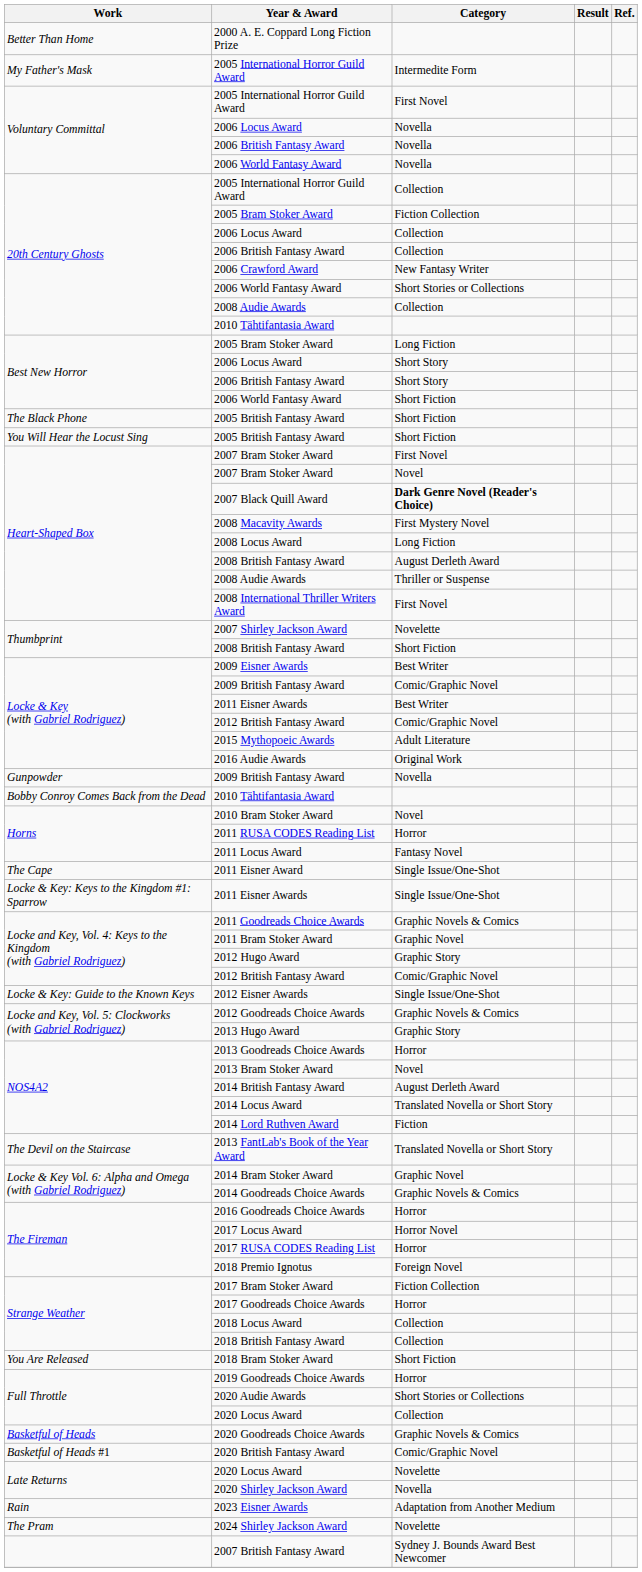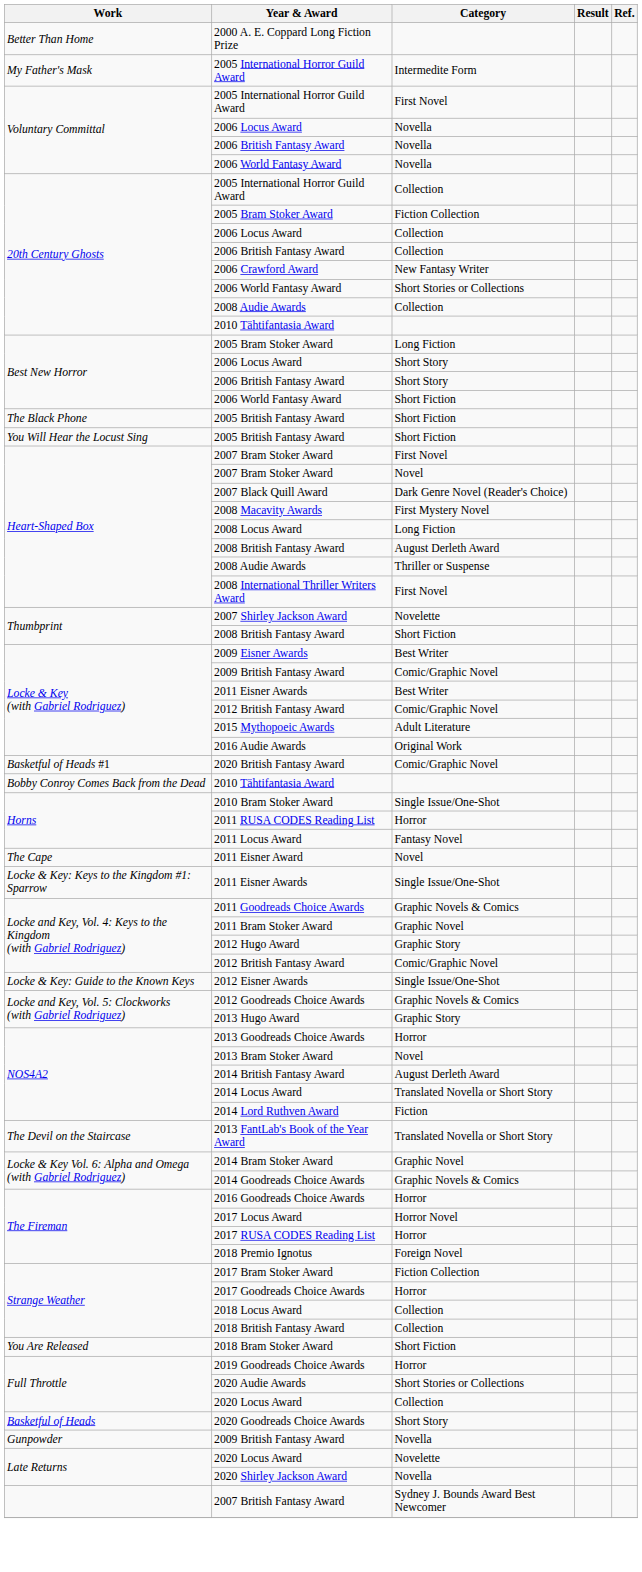 <table class="wikitable">
 <tr>
 <th>Work</th>
 <th>Year & Award</th>
 <th>Category</th>
 <th>Result</th>
 <th>Ref.</th>
 </tr>
 <tr>
 <td rowspan="1"><em>Better Than Home</em></td>
 <td>2000 A. E. Coppard Long Fiction Prize</td>
 <td></td>
 <td></td>
 <td></td>
 </tr>
 <tr>
 <td rowspan="1"><em>My Father's Mask</em></td>
 <td>2005 <a href='#'>International Horror Guild Award</a></td>
 <td>Intermedite Form</td>
 <td></td>
 <td></td>
 </tr>
 <tr>
 <td rowspan="4"><em>Voluntary Committal</em></td>
 <td>2005 International Horror Guild Award</td>
 <td>First Novel</td>
 <td></td>
 <td></td>
 </tr>
 <tr>
 <td>2006 <a href='#'>Locus Award</a></td>
 <td>Novella</td>
 <td></td>
 <td></td>
 </tr>
 <tr>
 <td>2006 <a href='#'>British Fantasy Award</a></td>
 <td>Novella</td>
 <td></td>
 <td></td>
 </tr>
 <tr>
 <td>2006 <a href='#'>World Fantasy Award</a></td>
 <td>Novella</td>
 <td></td>
 <td></td>
 </tr>
 <tr>
 <td rowspan="8"><em><a href='#'>20th Century Ghosts</a></em></td>
 <td>2005 International Horror Guild Award</td>
 <td>Collection</td>
 <td></td>
 <td></td>
 </tr>
 <tr>
 <td>2005 <a href='#'>Bram Stoker Award</a></td>
 <td>Fiction Collection</td>
 <td></td>
 <td></td>
 </tr>
 <tr>
 <td>2006 Locus Award</td>
 <td>Collection</td>
 <td></td>
 <td></td>
 </tr>
 <tr>
 <td>2006 British Fantasy Award</td>
 <td>Collection</td>
 <td></td>
 <td></td>
 </tr>
 <tr>
 <td>2006 <a href='#'>Crawford Award</a></td>
 <td>New Fantasy Writer</td>
 <td></td>
 <td></td>
 </tr>
 <tr>
 <td>2006 World Fantasy Award</td>
 <td>Short Stories or Collections</td>
 <td></td>
 <td></td>
 </tr>
 <tr>
 <td>2008 <a href='#'>Audie Awards</a></td>
 <td>Collection</td>
 <td></td>
 <td></td>
 </tr>
 <tr>
 <td>2010 <a href='#'>Tähtifantasia Award</a></td>
 <td></td>
 <td></td>
 <td></td>
 </tr>
 <tr>
 <td rowspan="4"><em>Best New Horror</em></td>
 <td>2005 Bram Stoker Award</td>
 <td>Long Fiction</td>
 <td></td>
 <td></td>
 </tr>
 <tr>
 <td>2006 Locus Award</td>
 <td>Short Story</td>
 <td></td>
 <td></td>
 </tr>
 <tr>
 <td>2006 British Fantasy Award</td>
 <td>Short Story</td>
 <td></td>
 <td></td>
 </tr>
 <tr>
 <td>2006 World Fantasy Award</td>
 <td>Short Fiction</td>
 <td></td>
 <td></td>
 </tr>
 <tr>
 <td rowspan="1"><em>The Black Phone</em></td>
 <td>2005 British Fantasy Award</td>
 <td>Short Fiction</td>
 <td></td>
 <td></td>
 </tr>
 <tr>
 <td rowspan="1"><em>You Will Hear the Locust Sing</em></td>
 <td>2005 British Fantasy Award</td>
 <td>Short Fiction</td>
 <td></td>
 <td></td>
 </tr>
 <tr>
 <td rowspan="8"><em><a href='#'>Heart-Shaped Box</a></em></td>
 <td>2007 Bram Stoker Award</td>
 <td>First Novel</td>
 <td></td>
 <td></td>
 </tr>
 <tr>
 <td>2007 Bram Stoker Award</td>
 <td>Novel</td>
 <td></td>
 <td></td>
 </tr>
 <tr>
 <td>2007 Black Quill Award</td>
-<td><strong>Dark Genre Novel (Reader's Choice)</strong></td>
+<td>Dark Genre Novel (Reader's Choice)</td>
 <td></td>
 <td></td>
 </tr>
 <tr>
 <td>2008 <a href='#'>Macavity Awards</a></td>
 <td>First Mystery Novel</td>
 <td></td>
 <td></td>
 </tr>
 <tr>
 <td>2008 Locus Award</td>
 <td>Long Fiction</td>
 <td></td>
 <td></td>
 </tr>
 <tr>
 <td>2008 British Fantasy Award</td>
 <td>August Derleth Award</td>
 <td></td>
 <td></td>
 </tr>
 <tr>
 <td>2008 Audie Awards</td>
 <td>Thriller or Suspense</td>
 <td></td>
 <td></td>
 </tr>
 <tr>
 <td>2008 <a href='#'>International Thriller Writers Award</a></td>
 <td>First Novel</td>
 <td></td>
 <td></td>
 </tr>
 <tr>
 <td rowspan="2"><em>Thumbprint</em></td>
 <td>2007 <a href='#'>Shirley Jackson Award</a></td>
 <td>Novelette</td>
 <td></td>
 <td></td>
 </tr>
 <tr>
 <td>2008 British Fantasy Award</td>
 <td>Short Fiction</td>
 <td></td>
 <td></td>
 </tr>
 <tr>
 <td rowspan="6"><em><a href='#'>Locke & Key</a></em><br><em>(with <a href='#'>Gabriel Rodriguez</a>)</em></td>
 <td>2009 <a href='#'>Eisner Awards</a></td>
 <td>Best Writer</td>
 <td></td>
 <td></td>
 </tr>
 <tr>
 <td>2009 British Fantasy Award</td>
 <td>Comic/Graphic Novel</td>
 <td></td>
 <td></td>
 </tr>
 <tr>
 <td>2011 Eisner Awards</td>
 <td>Best Writer</td>
 <td></td>
 <td></td>
 </tr>
 <tr>
 <td>2012 British Fantasy Award</td>
 <td>Comic/Graphic Novel</td>
 <td></td>
 <td></td>
 </tr>
 <tr>
 <td>2015 <a href='#'>Mythopoeic Awards</a></td>
 <td>Adult Literature</td>
 <td></td>
 <td></td>
 </tr>
 <tr>
 <td>2016 Audie Awards</td>
 <td>Original Work</td>
 <td></td>
 <td></td>
 </tr>
 <tr>
-<td rowspan="1"><em>Gunpowder</em></td>
-<td>2009 British Fantasy Award</td>
-<td>Novella</td>
+<td rowspan="1"><em>Basketful of Heads</em> #1</td>
+<td>2020 British Fantasy Award</td>
+<td>Comic/Graphic Novel</td>
 <td></td>
 <td></td>
 </tr>
 <tr>
 <td rowspan="1"><em>Bobby Conroy Comes Back from the Dead</em></td>
 <td>2010 <a href='#'>Tähtifantasia Award</a></td>
 <td></td>
 <td></td>
 <td></td>
 </tr>
 <tr>
 <td rowspan="3"><em><a href='#'>Horns</a></em></td>
 <td>2010 Bram Stoker Award</td>
-<td>Novel</td>
+<td>Single Issue/One-Shot</td>
 <td></td>
 <td></td>
 </tr>
 <tr>
 <td>2011 <a href='#'>RUSA CODES Reading List</a></td>
 <td>Horror</td>
 <td></td>
 <td></td>
 </tr>
 <tr>
 <td>2011 Locus Award</td>
 <td>Fantasy Novel</td>
 <td></td>
 <td></td>
 </tr>
 <tr>
 <td rowspan="1"><em>The Cape</em></td>
 <td>2011 Eisner Award</td>
-<td>Single Issue/One-Shot</td>
+<td>Novel</td>
 <td></td>
 <td></td>
 </tr>
 <tr>
 <td rowspan="1"><em>Locke & Key: Keys to the Kingdom #1: Sparrow</em></td>
 <td>2011 Eisner Awards</td>
 <td>Single Issue/One-Shot</td>
 <td></td>
 <td></td>
 </tr>
 <tr>
 <td rowspan="4"><em>Locke and Key, Vol. 4: Keys to the Kingdom</em><br><em>(with <a href='#'>Gabriel Rodriguez</a>)</em></td>
 <td>2011 <a href='#'>Goodreads Choice Awards</a></td>
 <td>Graphic Novels & Comics</td>
 <td></td>
 <td></td>
 </tr>
 <tr>
 <td>2011 Bram Stoker Award</td>
 <td>Graphic Novel</td>
 <td></td>
 <td></td>
 </tr>
 <tr>
 <td>2012 Hugo Award</td>
 <td>Graphic Story</td>
 <td></td>
 <td></td>
 </tr>
 <tr>
 <td>2012 British Fantasy Award</td>
 <td>Comic/Graphic Novel</td>
 <td></td>
 <td></td>
 </tr>
 <tr>
 <td rowspan="1"><em>Locke & Key: Guide to the Known Keys</em></td>
 <td>2012 Eisner Awards</td>
 <td>Single Issue/One-Shot</td>
 <td></td>
 <td></td>
 </tr>
 <tr>
 <td rowspan="2"><em>Locke and Key, Vol. 5: Clockworks</em><br><em>(with <a href='#'>Gabriel Rodriguez</a>)</em></td>
 <td>2012 Goodreads Choice Awards</td>
 <td>Graphic Novels & Comics</td>
 <td></td>
 <td></td>
 </tr>
 <tr>
 <td>2013 Hugo Award</td>
 <td>Graphic Story</td>
 <td></td>
 <td></td>
 </tr>
 <tr>
 <td rowspan="5"><em><a href='#'>NOS4A2</a></em></td>
 <td>2013 Goodreads Choice Awards</td>
 <td>Horror</td>
 <td></td>
 <td></td>
 </tr>
 <tr>
 <td>2013 Bram Stoker Award</td>
 <td>Novel</td>
 <td></td>
 <td></td>
 </tr>
 <tr>
 <td>2014 British Fantasy Award</td>
 <td>August Derleth Award</td>
 <td></td>
 <td></td>
 </tr>
 <tr>
 <td>2014 Locus Award</td>
 <td>Translated Novella or Short Story</td>
 <td></td>
 <td></td>
 </tr>
 <tr>
 <td>2014 <a href='#'>Lord Ruthven Award</a></td>
 <td>Fiction</td>
 <td></td>
 <td></td>
 </tr>
 <tr>
 <td rowspan="1"><em>The Devil on the Staircase</em></td>
 <td>2013 <a href='#'>FantLab's Book of the Year Award</a></td>
 <td>Translated Novella or Short Story</td>
 <td></td>
 <td></td>
 </tr>
 <tr>
 <td rowspan="2"><em>Locke & Key Vol. 6: Alpha and Omega</em><br><em>(with <a href='#'>Gabriel Rodriguez</a>)</em></td>
 <td>2014 Bram Stoker Award</td>
 <td>Graphic Novel</td>
 <td></td>
 <td></td>
 </tr>
 <tr>
 <td>2014 Goodreads Choice Awards</td>
 <td>Graphic Novels & Comics</td>
 <td></td>
 <td></td>
 </tr>
 <tr>
 <td rowspan="4"><em><a href='#'>The Fireman</a></em></td>
 <td>2016 Goodreads Choice Awards</td>
 <td>Horror</td>
 <td></td>
 <td></td>
 </tr>
 <tr>
 <td>2017 Locus Award</td>
 <td>Horror Novel</td>
 <td></td>
 <td></td>
 </tr>
 <tr>
 <td>2017 <a href='#'>RUSA CODES Reading List</a></td>
 <td>Horror</td>
 <td></td>
 <td></td>
 </tr>
 <tr>
 <td>2018 Premio Ignotus</td>
 <td>Foreign Novel</td>
 <td></td>
 <td></td>
 </tr>
 <tr>
 <td rowspan="4"><em><a href='#'>Strange Weather</a></em></td>
 <td>2017 Bram Stoker Award</td>
 <td>Fiction Collection</td>
 <td></td>
 <td></td>
 </tr>
 <tr>
 <td>2017 Goodreads Choice Awards</td>
 <td>Horror</td>
 <td></td>
 <td></td>
 </tr>
 <tr>
 <td>2018 Locus Award</td>
 <td>Collection</td>
 <td></td>
 <td></td>
 </tr>
 <tr>
 <td>2018 British Fantasy Award</td>
 <td>Collection</td>
 <td></td>
 <td></td>
 </tr>
 <tr>
 <td rowspan="1"><em>You Are Released</em></td>
 <td>2018 Bram Stoker Award</td>
 <td>Short Fiction</td>
 <td></td>
 <td></td>
 </tr>
 <tr>
 <td rowspan="3"><em>Full Throttle</em></td>
 <td>2019 Goodreads Choice Awards</td>
 <td>Horror</td>
 <td></td>
 <td></td>
 </tr>
 <tr>
 <td>2020 Audie Awards</td>
 <td>Short Stories or Collections</td>
 <td></td>
 <td></td>
 </tr>
 <tr>
 <td>2020 Locus Award</td>
 <td>Collection</td>
 <td></td>
 <td></td>
 </tr>
 <tr>
 <td rowspan="1"><em><a href='#'>Basketful of Heads</a></em></td>
 <td>2020 Goodreads Choice Awards</td>
-<td>Graphic Novels & Comics</td>
+<td>Short Story</td>
 <td></td>
 <td></td>
 </tr>
 <tr>
-<td rowspan="1"><em>Basketful of Heads</em> #1</td>
-<td>2020 British Fantasy Award</td>
-<td>Comic/Graphic Novel</td>
+<td rowspan="1"><em>Gunpowder</em></td>
+<td>2009 British Fantasy Award</td>
+<td>Novella</td>
 <td></td>
 <td></td>
 </tr>
 <tr>
 <td rowspan="2"><em>Late Returns</em></td>
 <td>2020 Locus Award</td>
 <td>Novelette</td>
 <td></td>
 <td></td>
 </tr>
 <tr>
 <td>2020 <a href='#'>Shirley Jackson Award</a></td>
 <td>Novella</td>
 <td></td>
 <td></td>
 </tr>
 <tr>
-<td rowspan="1"><em>Rain</em></td>
-<td>2023 <a href='#'>Eisner Awards</a></td>
-<td>Adaptation from Another Medium</td>
-<td></td>
-<td></td>
-</tr>
-<tr>
-<td rowspan="1"><em>The Pram</em></td>
-<td>2024 <a href='#'>Shirley Jackson Award</a></td>
-<td>Novelette</td>
-<td></td>
-<td></td>
-</tr>
-<tr>
 <td rowspan="1"></td>
 <td>2007 British Fantasy Award</td>
 <td>Sydney J. Bounds Award Best Newcomer</td>
 <td></td>
 <td></td>
 </tr>
 <tr>
 </tr>
 </table>
